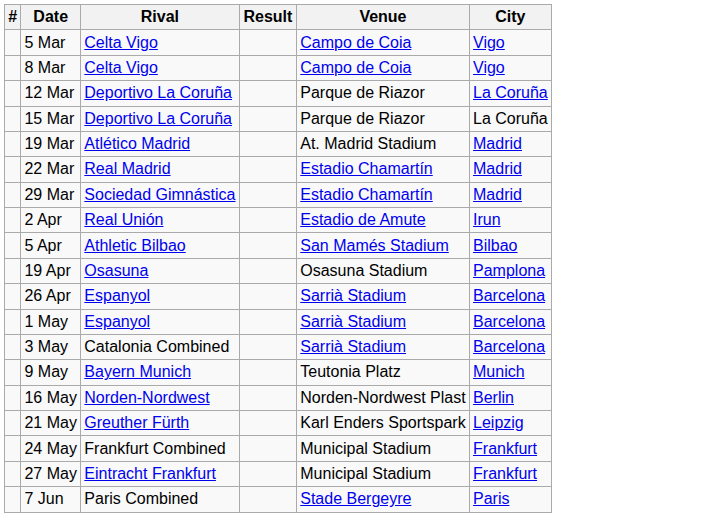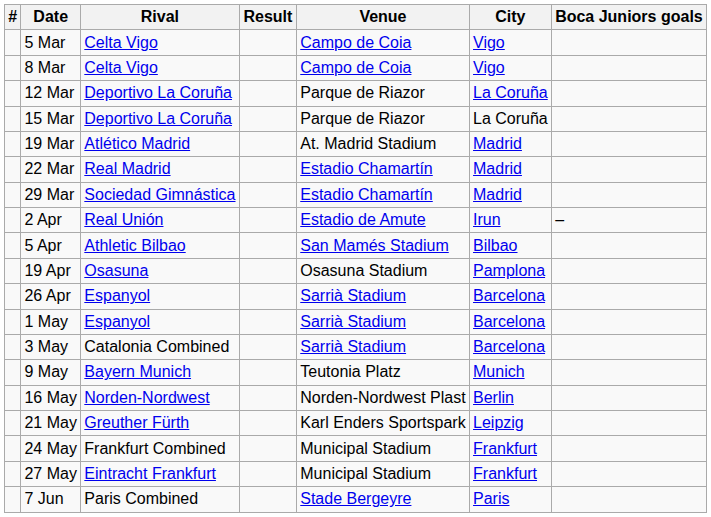 <table class="wikitable sortable"  style= text-align:left width= px>
 <tr>
 <th>#</th>
 <th width=>Date</th>
 <th width=>Rival</th>
 <th width=50px>Result</th>
 <th width=>Venue</th>
 <th width=>City</th>
+<th width=>Boca Juniors goals</th>
 </tr>
 <tr>
 <td></td>
 <td>5 Mar</td>
 <td> <a href='#'>Celta Vigo</a></td>
 <td></td>
 <td><a href='#'>Campo de Coia</a></td>
 <td><a href='#'>Vigo</a></td>
+<td></td>
 </tr>
 <tr>
 <td></td>
 <td>8 Mar</td>
 <td> <a href='#'>Celta Vigo</a></td>
 <td></td>
 <td><a href='#'>Campo de Coia</a></td>
 <td><a href='#'>Vigo</a></td>
+<td></td>
 </tr>
 <tr>
 <td></td>
 <td>12 Mar</td>
 <td> <a href='#'>Deportivo La Coruña</a></td>
 <td></td>
 <td>Parque de Riazor</td>
 <td><a href='#'>La Coruña</a></td>
+<td></td>
 </tr>
 <tr>
 <td></td>
 <td>15 Mar</td>
 <td> <a href='#'>Deportivo La Coruña</a></td>
 <td></td>
 <td>Parque de Riazor</td>
 <td>La Coruña</td>
+<td></td>
 </tr>
 <tr>
 <td></td>
 <td>19 Mar</td>
 <td> <a href='#'>Atlético Madrid</a></td>
 <td></td>
 <td>At. Madrid Stadium</td>
 <td><a href='#'>Madrid</a></td>
+<td></td>
 </tr>
 <tr>
 <td></td>
 <td>22 Mar</td>
 <td> <a href='#'>Real Madrid</a></td>
 <td></td>
 <td><a href='#'>Estadio Chamartín</a></td>
 <td><a href='#'>Madrid</a></td>
+<td></td>
 </tr>
 <tr>
 <td></td>
 <td>29 Mar</td>
 <td> <a href='#'>Sociedad Gimnástica</a></td>
 <td></td>
 <td><a href='#'>Estadio Chamartín</a></td>
 <td><a href='#'>Madrid</a></td>
+<td></td>
 </tr>
 <tr>
 <td></td>
 <td>2 Apr</td>
 <td> <a href='#'>Real Unión</a></td>
 <td></td>
 <td><a href='#'>Estadio de Amute</a></td>
 <td><a href='#'>Irun</a></td>
+<td>–</td>
 </tr>
 <tr>
 <td></td>
 <td>5 Apr</td>
 <td> <a href='#'>Athletic Bilbao</a></td>
 <td></td>
 <td><a href='#'>San Mamés Stadium</a></td>
 <td><a href='#'>Bilbao</a></td>
+<td></td>
 </tr>
 <tr>
 <td></td>
 <td>19 Apr</td>
 <td> <a href='#'>Osasuna</a></td>
 <td></td>
 <td>Osasuna Stadium</td>
 <td><a href='#'>Pamplona</a></td>
+<td></td>
 </tr>
 <tr>
 <td></td>
 <td>26 Apr</td>
 <td> <a href='#'>Espanyol</a></td>
 <td></td>
 <td><a href='#'>Sarrià Stadium</a></td>
 <td><a href='#'>Barcelona</a></td>
+<td></td>
 </tr>
 <tr>
 <td></td>
 <td>1 May</td>
 <td> <a href='#'>Espanyol</a></td>
 <td></td>
 <td><a href='#'>Sarrià Stadium</a></td>
 <td><a href='#'>Barcelona</a></td>
+<td></td>
 </tr>
 <tr>
 <td></td>
 <td>3 May</td>
 <td> Catalonia Combined</td>
 <td></td>
 <td><a href='#'>Sarrià Stadium</a></td>
 <td><a href='#'>Barcelona</a></td>
+<td></td>
 </tr>
 <tr>
 <td></td>
 <td>9 May</td>
 <td> <a href='#'>Bayern Munich</a></td>
 <td></td>
 <td>Teutonia Platz</td>
 <td><a href='#'>Munich</a></td>
+<td></td>
 </tr>
 <tr>
 <td></td>
 <td>16 May</td>
 <td> <a href='#'>Norden-Nordwest</a></td>
 <td></td>
 <td>Norden-Nordwest Plast</td>
 <td><a href='#'>Berlin</a></td>
+<td></td>
 </tr>
 <tr>
 <td></td>
 <td>21 May</td>
 <td> <a href='#'>Greuther Fürth</a></td>
 <td></td>
 <td>Karl Enders Sportspark</td>
 <td><a href='#'>Leipzig</a></td>
+<td></td>
 </tr>
 <tr>
 <td></td>
 <td>24 May</td>
 <td> Frankfurt Combined</td>
 <td></td>
 <td>Municipal Stadium</td>
 <td><a href='#'>Frankfurt</a></td>
+<td></td>
 </tr>
 <tr>
 <td></td>
 <td>27 May</td>
 <td> <a href='#'>Eintracht Frankfurt</a></td>
 <td></td>
 <td>Municipal Stadium</td>
 <td><a href='#'>Frankfurt</a></td>
+<td></td>
 </tr>
 <tr>
 <td></td>
 <td>7 Jun</td>
 <td> Paris Combined</td>
 <td></td>
 <td><a href='#'>Stade Bergeyre</a></td>
 <td><a href='#'>Paris</a></td>
+<td></td>
 </tr>
 </table>
